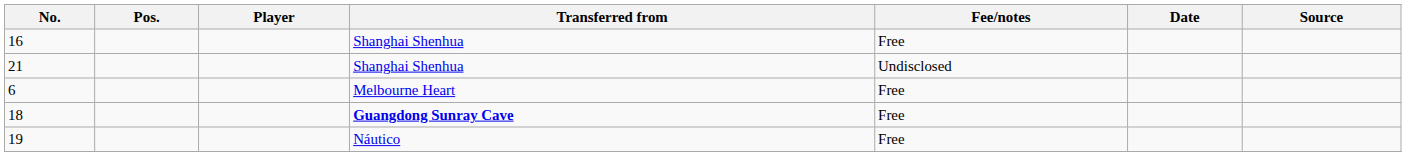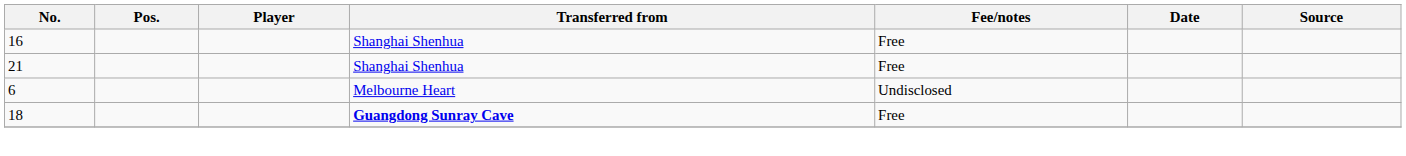 <table class="wikitable sortable" style="width:90%; text-align:center; font-size:95%; text-align:left;">
 <tr>
 <th>No.</th>
 <th>Pos.</th>
 <th>Player</th>
 <th>Transferred from</th>
 <th>Fee/notes</th>
 <th>Date</th>
 <th>Source</th>
 </tr>
 <tr>
 <td>16</td>
 <td align=center></td>
 <td></td>
 <td> <a href='#'>Shanghai Shenhua</a></td>
 <td>Free</td>
 <td></td>
 <td></td>
 </tr>
 <tr>
 <td>21</td>
 <td align=center></td>
 <td></td>
 <td> <a href='#'>Shanghai Shenhua</a></td>
-<td>Undisclosed</td>
+<td>Free</td>
 <td></td>
 <td></td>
 </tr>
 <tr>
 <td>6</td>
 <td align=center></td>
 <td></td>
 <td> <a href='#'>Melbourne Heart</a></td>
-<td>Free</td>
+<td>Undisclosed</td>
 <td></td>
 <td> </td>
 </tr>
 <tr>
 <td>18</td>
 <td align=center></td>
 <td></td>
 <td><strong> <a href='#'>Guangdong Sunray Cave</a></strong></td>
 <td>Free</td>
 <td></td>
 <td></td>
 </tr>
 <tr>
-<td>19</td>
-<td align=center></td>
-<td></td>
-<td> <a href='#'>Náutico</a></td>
-<td>Free</td>
-<td></td>
-<td></td>
-</tr>
-<tr>
 </tr>
 </table>
